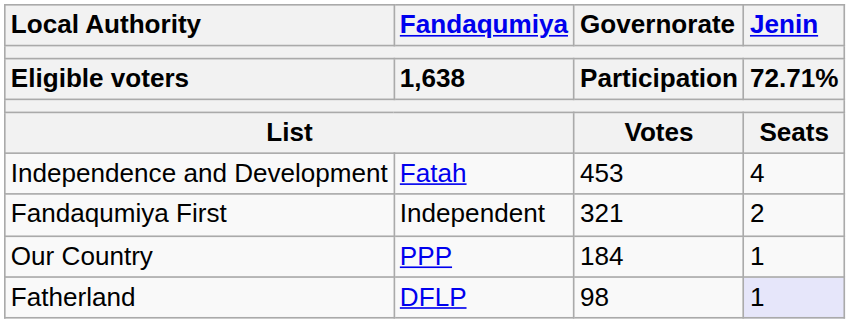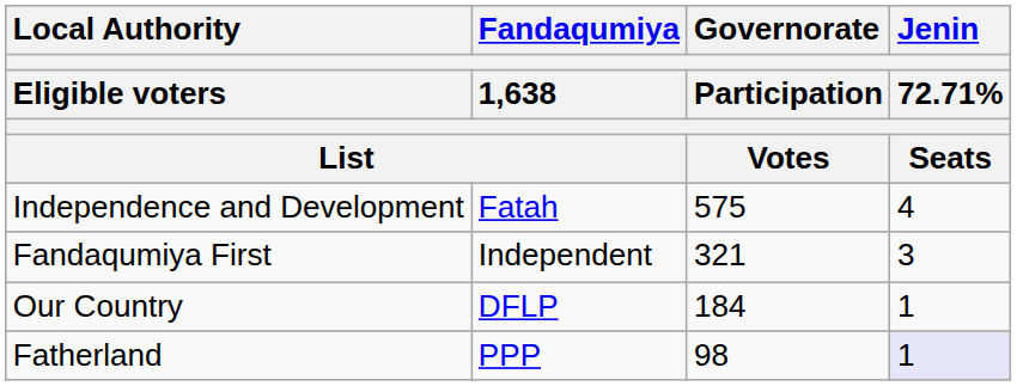 <table class="wikitable">
 <tr>
 <th style="text-align:left;">Local Authority</th>
 <th style="text-align:left;"><a href='#'>Fandaqumiya</a></th>
 <th style="text-align:left;">Governorate</th>
 <th style="text-align:left;"><a href='#'>Jenin</a></th>
 </tr>
 <tr>
 <th colspan=4></th>
 </tr>
 <tr>
 <th style="text-align:left;">Eligible voters</th>
 <th style="text-align:left;">1,638</th>
 <th style="text-align:left;">Participation</th>
 <th style="text-align:left;">72.71%</th>
 </tr>
 <tr>
 <th colspan=4></th>
 </tr>
 <tr>
 <th colspan=2>List</th>
 <th>Votes</th>
 <th>Seats</th>
 </tr>
 <tr>
 <td>Independence and Development</td>
 <td><a href='#'>Fatah</a></td>
-<td>453</td>
+<td>575</td>
 <td>4</td>
 </tr>
 <tr>
 <td>Fandaqumiya First</td>
 <td>Independent</td>
 <td>321</td>
-<td>2</td>
+<td>3</td>
 </tr>
 <tr>
 <td>Our Country</td>
-<td><a href='#'>PPP</a></td>
+<td><a href='#'>DFLP</a></td>
 <td>184</td>
 <td>1</td>
 </tr>
 <tr>
 <td>Fatherland</td>
-<td><a href='#'>DFLP</a></td>
+<td><a href='#'>PPP</a></td>
 <td>98</td>
 <td style="background: lavender;">1</td>
 </tr>
 </table>
